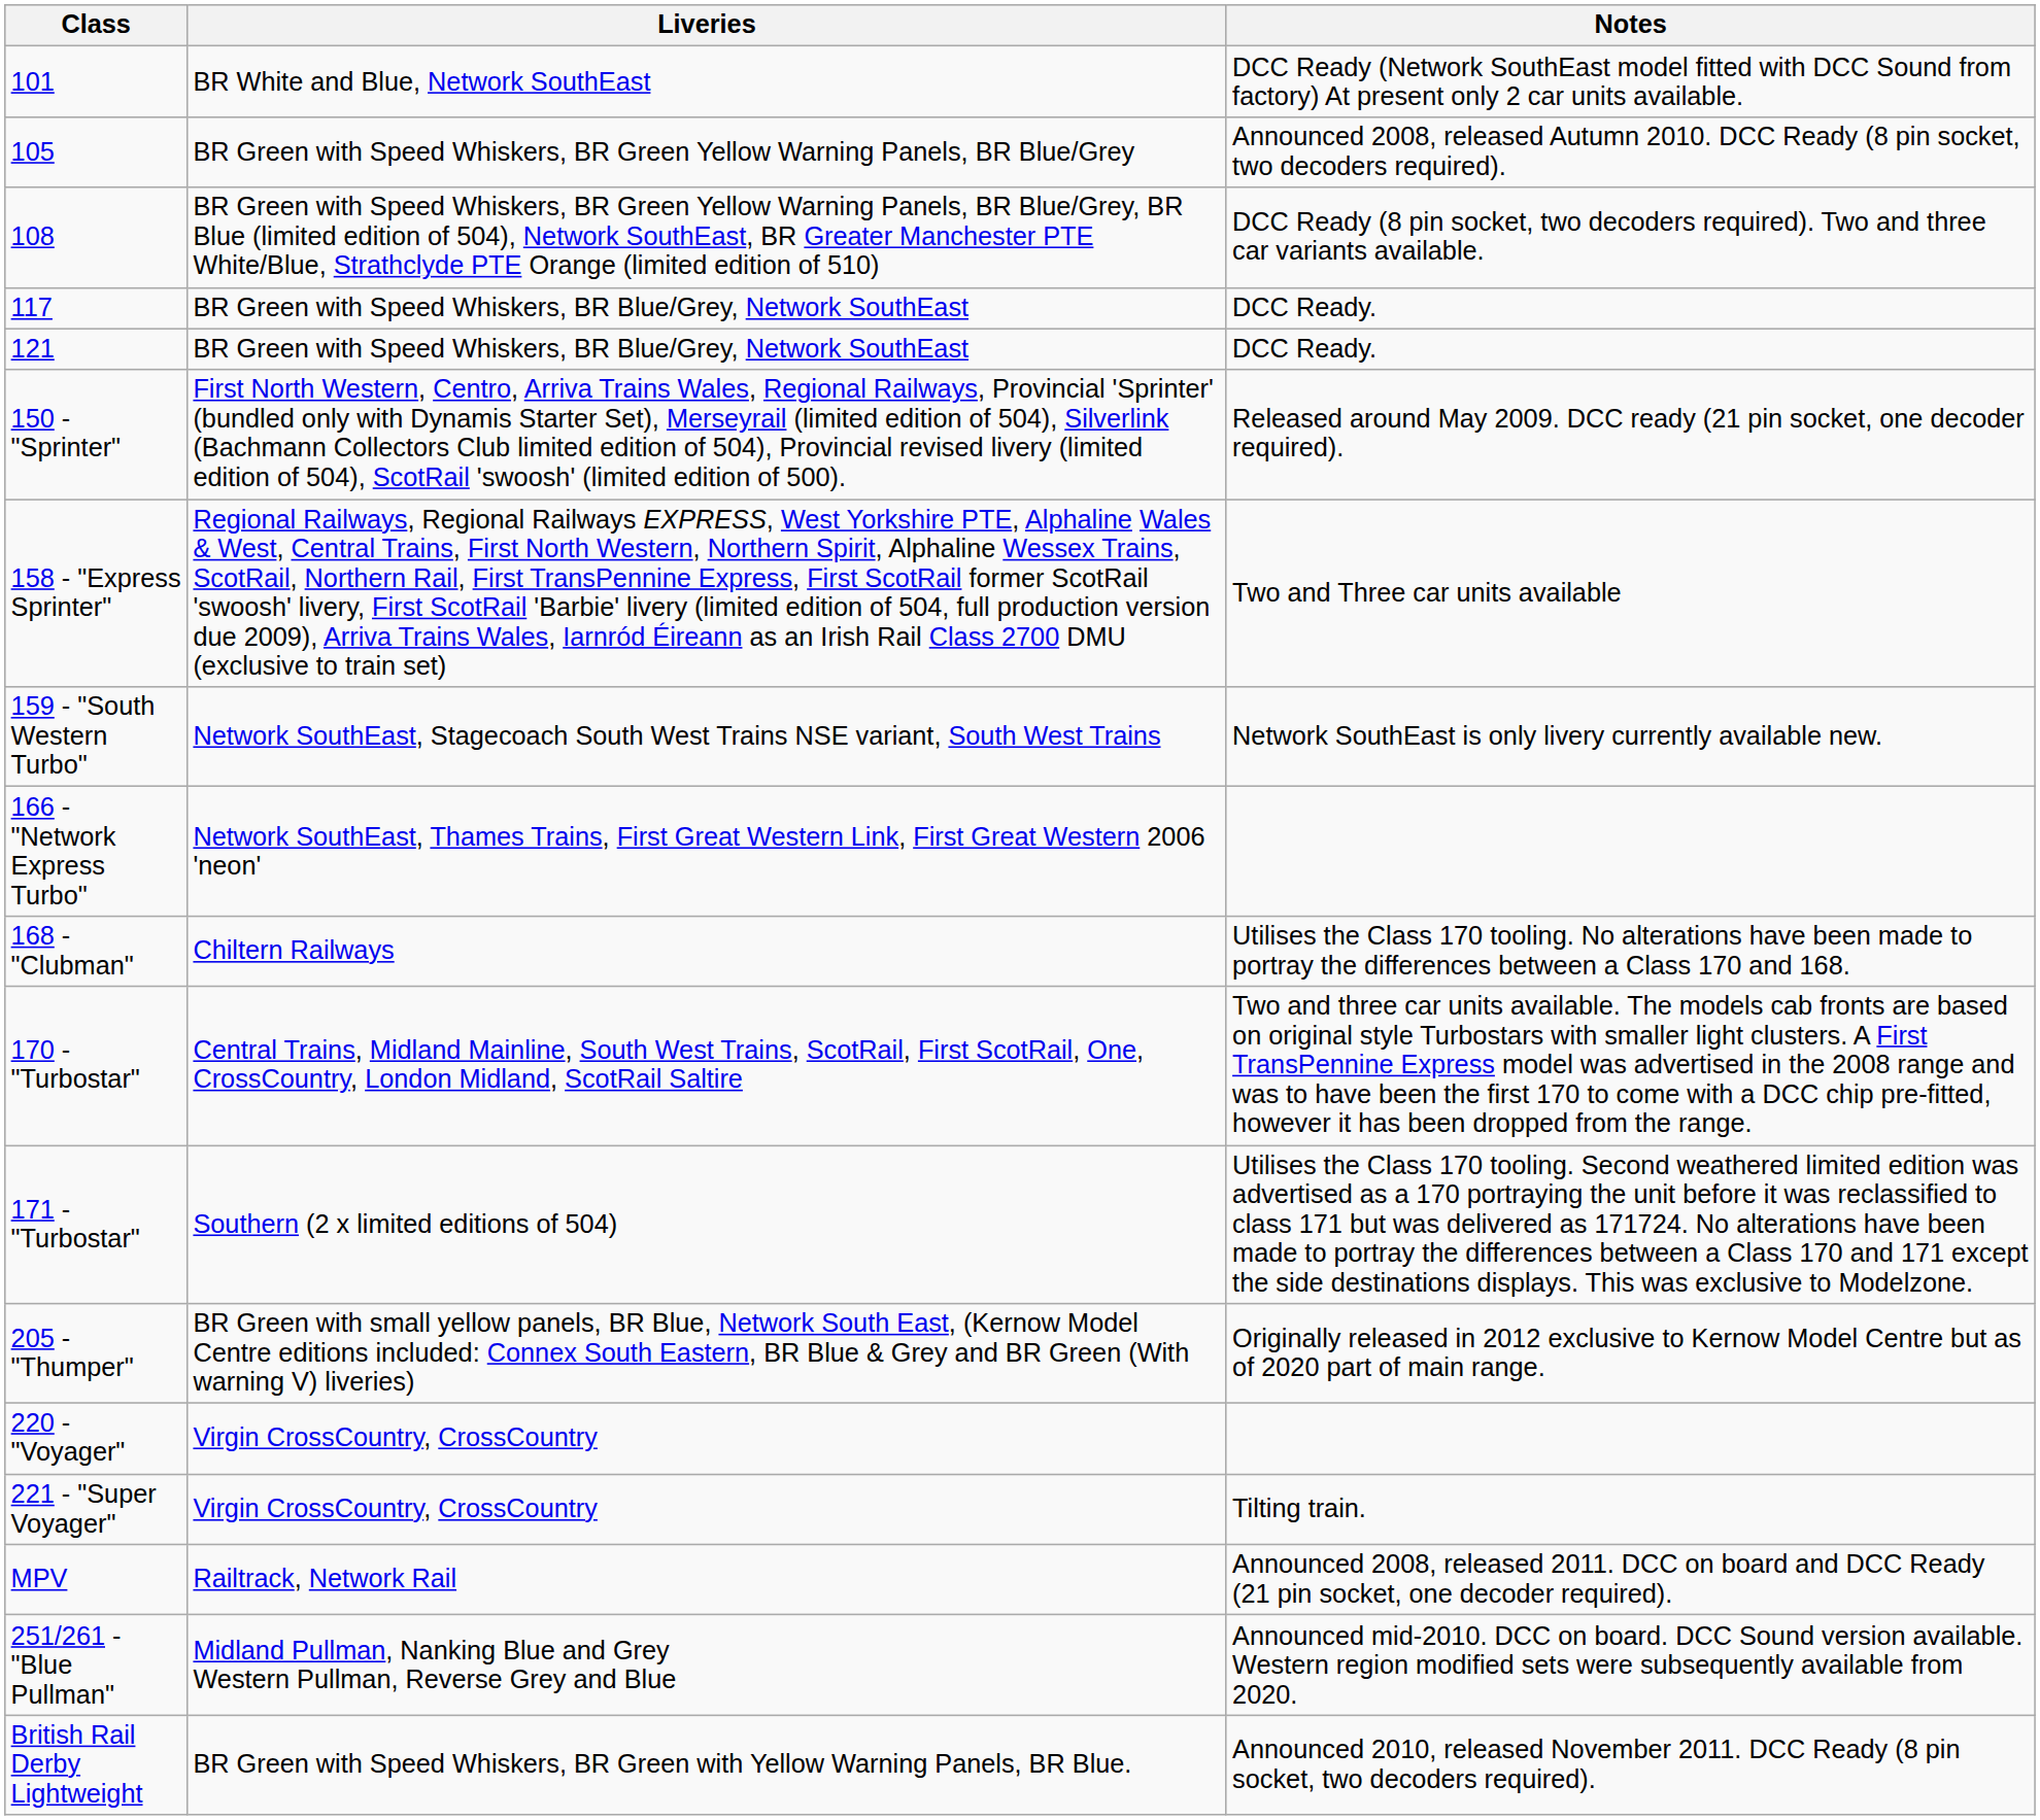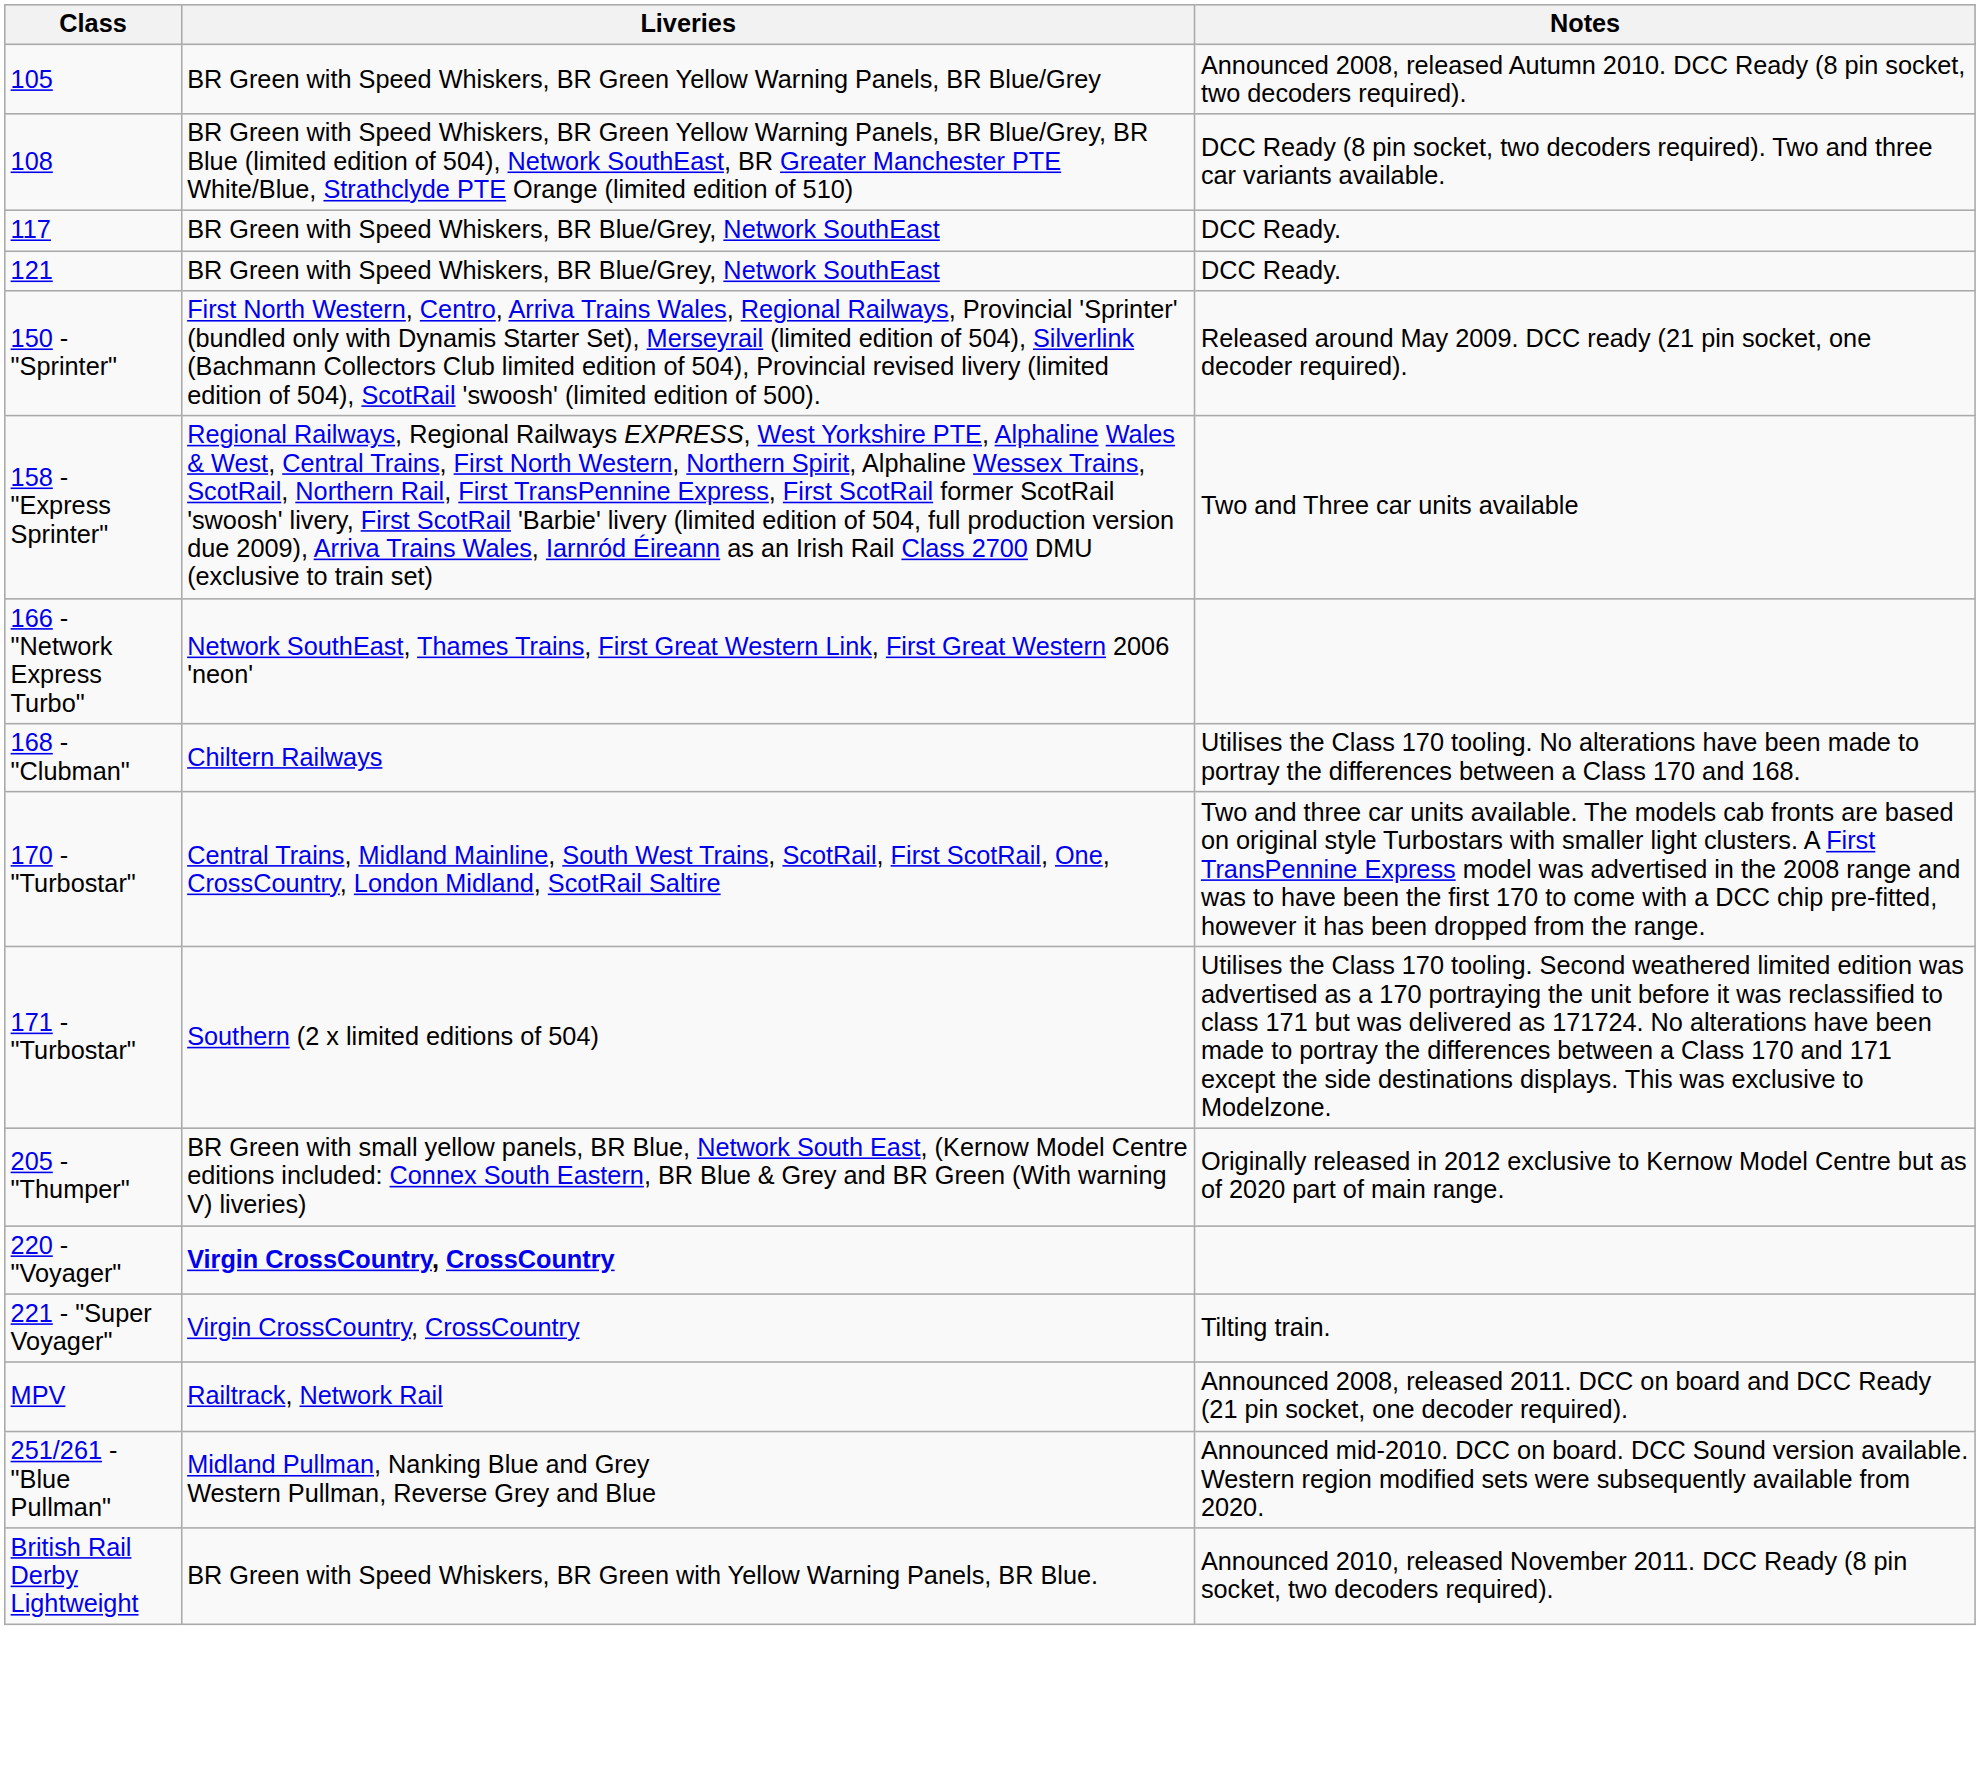 <table class="wikitable">
 <tr>
 <th>Class</th>
 <th>Liveries</th>
 <th>Notes</th>
-</tr>
-<tr>
-<td><a href='#'>101</a></td>
-<td>BR White and Blue, <a href='#'>Network SouthEast</a></td>
-<td>DCC Ready (Network SouthEast model fitted with DCC Sound from factory) At present only 2 car units available.</td>
 </tr>
 <tr>
 <td><a href='#'>105</a></td>
 <td>BR Green with Speed Whiskers, BR Green Yellow Warning Panels, BR Blue/Grey</td>
 <td>Announced 2008, released Autumn 2010. DCC Ready (8 pin socket, two decoders required).</td>
 </tr>
 <tr>
 <td><a href='#'>108</a></td>
 <td>BR Green with Speed Whiskers, BR Green Yellow Warning Panels, BR Blue/Grey, BR Blue (limited edition of 504), <a href='#'>Network SouthEast</a>, BR <a href='#'>Greater Manchester PTE</a> White/Blue, <a href='#'>Strathclyde PTE</a> Orange (limited edition of 510)</td>
 <td>DCC Ready (8 pin socket, two decoders required). Two and three car variants available.</td>
 </tr>
 <tr>
 <td><a href='#'>117</a></td>
 <td>BR Green with Speed Whiskers, BR Blue/Grey, <a href='#'>Network SouthEast</a></td>
 <td>DCC Ready.</td>
 </tr>
 <tr>
 <td><a href='#'>121</a></td>
 <td>BR Green with Speed Whiskers, BR Blue/Grey, <a href='#'>Network SouthEast</a></td>
 <td>DCC Ready.</td>
 </tr>
 <tr>
 <td><a href='#'>150</a> - "Sprinter"</td>
 <td><a href='#'>First North Western</a>, <a href='#'>Centro</a>, <a href='#'>Arriva Trains Wales</a>, <a href='#'>Regional Railways</a>, Provincial 'Sprinter' (bundled only with Dynamis Starter Set), <a href='#'>Merseyrail</a> (limited edition of 504), <a href='#'>Silverlink</a> (Bachmann Collectors Club limited edition of 504), Provincial revised livery (limited edition of 504), <a href='#'>ScotRail</a> 'swoosh' (limited edition of 500).</td>
 <td>Released around May 2009. DCC ready (21 pin socket, one decoder required).</td>
 </tr>
 <tr>
 <td><a href='#'>158</a> - "Express Sprinter"</td>
 <td><a href='#'>Regional Railways</a>, Regional Railways <em>EXPRESS</em>, <a href='#'>West Yorkshire PTE</a>, <a href='#'>Alphaline</a> <a href='#'>Wales & West</a>, <a href='#'>Central Trains</a>, <a href='#'>First North Western</a>, <a href='#'>Northern Spirit</a>, Alphaline <a href='#'>Wessex Trains</a>, <a href='#'>ScotRail</a>, <a href='#'>Northern Rail</a>, <a href='#'>First TransPennine Express</a>, <a href='#'>First ScotRail</a> former ScotRail 'swoosh' livery, <a href='#'>First ScotRail</a> 'Barbie' livery (limited edition of 504, full production version due 2009), <a href='#'>Arriva Trains Wales</a>, <a href='#'>Iarnród Éireann</a> as an Irish Rail <a href='#'>Class 2700</a> DMU (exclusive to train set)</td>
 <td>Two and Three car units available</td>
 </tr>
 <tr>
-<td><a href='#'>159</a> - "South Western Turbo"</td>
-<td><a href='#'>Network SouthEast</a>, Stagecoach South West Trains NSE variant, <a href='#'>South West Trains</a></td>
-<td>Network SouthEast is only livery currently available new.</td>
-</tr>
-<tr>
 <td><a href='#'>166</a> - "Network Express Turbo"</td>
 <td><a href='#'>Network SouthEast</a>, <a href='#'>Thames Trains</a>, <a href='#'>First Great Western Link</a>, <a href='#'>First Great Western</a> 2006 'neon'</td>
 <td></td>
 </tr>
 <tr>
 <td><a href='#'>168</a> - "Clubman"</td>
 <td><a href='#'>Chiltern Railways</a></td>
 <td>Utilises the Class 170 tooling. No alterations have been made to portray the differences between a Class 170 and 168.</td>
 </tr>
 <tr>
 <td><a href='#'>170</a> - "Turbostar"</td>
 <td><a href='#'>Central Trains</a>, <a href='#'>Midland Mainline</a>, <a href='#'>South West Trains</a>, <a href='#'>ScotRail</a>, <a href='#'>First ScotRail</a>, <a href='#'>One</a>, <a href='#'>CrossCountry</a>, <a href='#'>London Midland</a>, <a href='#'>ScotRail Saltire</a></td>
 <td>Two and three car units available. The models cab fronts are based on original style Turbostars with smaller light clusters. A <a href='#'>First TransPennine Express</a> model was advertised in the 2008 range and was to have been the first 170 to come with a DCC chip pre-fitted, however it has been dropped from the range.</td>
 </tr>
 <tr>
 <td><a href='#'>171</a> - "Turbostar"</td>
 <td><a href='#'>Southern</a> (2 x limited editions of 504)</td>
 <td>Utilises the Class 170 tooling. Second weathered limited edition was advertised as a 170 portraying the unit before it was reclassified to class 171 but was delivered as 171724. No alterations have been made to portray the differences between a Class 170 and 171 except the side destinations displays.  This was exclusive to Modelzone.</td>
 </tr>
 <tr>
 <td><a href='#'>205</a> - "Thumper"</td>
 <td>BR Green with small yellow panels, BR Blue, <a href='#'>Network South East</a>, (Kernow Model Centre editions included: <a href='#'>Connex South Eastern</a>, BR Blue & Grey and BR Green (With warning V) liveries)</td>
 <td>Originally released in 2012 exclusive to Kernow Model Centre but as of 2020 part of main range.</td>
 </tr>
 <tr>
 <td><a href='#'>220</a> - "Voyager"</td>
-<td><a href='#'>Virgin CrossCountry</a>, <a href='#'>CrossCountry</a></td>
+<td><strong><a href='#'>Virgin CrossCountry</a>, <a href='#'>CrossCountry</a></strong></td>
 <td></td>
 </tr>
 <tr>
 <td><a href='#'>221</a> - "Super Voyager"</td>
 <td><a href='#'>Virgin CrossCountry</a>, <a href='#'>CrossCountry</a></td>
 <td>Tilting train.</td>
 </tr>
 <tr>
 <td><a href='#'>MPV</a></td>
 <td><a href='#'>Railtrack</a>, <a href='#'>Network Rail</a></td>
 <td>Announced 2008, released 2011. DCC on board and DCC Ready (21 pin socket, one decoder required).</td>
 </tr>
 <tr>
 <td><a href='#'>251/261</a> - "Blue Pullman"</td>
 <td><a href='#'>Midland Pullman</a>, Nanking Blue and Grey<br>Western Pullman, Reverse Grey and Blue</td>
 <td>Announced mid-2010. DCC on board. DCC Sound version available. Western region modified sets were subsequently  available from 2020.</td>
 </tr>
 <tr>
 <td><a href='#'>British Rail Derby Lightweight</a></td>
 <td>BR Green with Speed Whiskers, BR Green with Yellow Warning Panels, BR Blue.</td>
 <td>Announced 2010, released November 2011. DCC Ready (8 pin socket, two decoders required).</td>
 </tr>
 </table>
